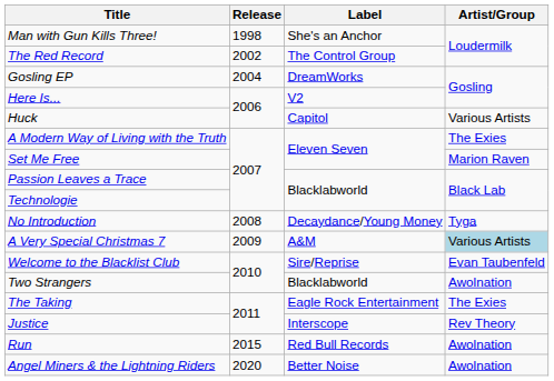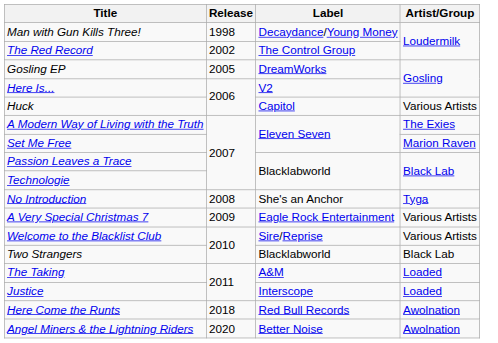 <table class="wikitable">
 <tr>
 <th>Title</th>
 <th>Release</th>
 <th>Label</th>
 <th>Artist/Group</th>
 </tr>
 <tr>
 <td><em>Man with Gun Kills Three!</em></td>
 <td>1998</td>
-<td>She's an Anchor</td>
+<td><a href='#'>Decaydance</a>/<a href='#'>Young Money</a></td>
 <td rowspan=2><a href='#'>Loudermilk</a></td>
 </tr>
 <tr>
 <td><em><a href='#'>The Red Record</a></em></td>
 <td>2002</td>
 <td><a href='#'>The Control Group</a></td>
 </tr>
 <tr>
 <td><em>Gosling EP</em></td>
-<td>2004</td>
+<td>2005</td>
 <td><a href='#'>DreamWorks</a></td>
 <td rowspan=2><a href='#'>Gosling</a></td>
 </tr>
 <tr>
 <td><em><a href='#'>Here Is...</a></em></td>
 <td rowspan=2>2006</td>
 <td><a href='#'>V2</a></td>
 </tr>
 <tr>
 <td><em>Huck</em></td>
 <td><a href='#'>Capitol</a></td>
 <td>Various Artists</td>
 </tr>
 <tr>
 <td><em><a href='#'>A Modern Way of Living with the Truth</a></em></td>
 <td rowspan=4>2007</td>
 <td rowspan=2><a href='#'>Eleven Seven</a></td>
 <td><a href='#'>The Exies</a></td>
 </tr>
 <tr>
 <td><em><a href='#'>Set Me Free</a></em></td>
 <td><a href='#'>Marion Raven</a></td>
 </tr>
 <tr>
 <td><em><a href='#'>Passion Leaves a Trace</a></em></td>
 <td rowspan=2>Blacklabworld</td>
 <td rowspan=2><a href='#'>Black Lab</a></td>
 </tr>
 <tr>
 <td><em><a href='#'>Technologie</a></em></td>
 </tr>
 <tr>
 <td><em><a href='#'>No Introduction</a></em></td>
 <td>2008</td>
-<td><a href='#'>Decaydance</a>/<a href='#'>Young Money</a></td>
+<td>She's an Anchor</td>
 <td><a href='#'>Tyga</a></td>
 </tr>
 <tr>
 <td><em><a href='#'>A Very Special Christmas 7</a></em></td>
 <td>2009</td>
-<td><a href='#'>A&M</a></td>
-<td style="background: lightblue;">Various Artists</td>
+<td><a href='#'>Eagle Rock Entertainment</a></td>
+<td>Various Artists</td>
 </tr>
 <tr>
 <td><em><a href='#'>Welcome to the Blacklist Club</a></em></td>
 <td rowspan=2>2010</td>
 <td><a href='#'>Sire</a>/<a href='#'>Reprise</a></td>
-<td><a href='#'>Evan Taubenfeld</a></td>
+<td>Various Artists</td>
 </tr>
 <tr>
 <td><em>Two Strangers</em></td>
 <td>Blacklabworld</td>
-<td><a href='#'>Awolnation</a></td>
+<td>Black Lab</td>
 </tr>
 <tr>
 <td><em><a href='#'>The Taking</a></em></td>
 <td rowspan=2>2011</td>
-<td><a href='#'>Eagle Rock Entertainment</a></td>
-<td><a href='#'>The Exies</a></td>
+<td><a href='#'>A&M</a></td>
+<td><a href='#'>Loaded</a></td>
 </tr>
 <tr>
 <td><em><a href='#'>Justice</a></em></td>
 <td><a href='#'>Interscope</a></td>
-<td><a href='#'>Rev Theory</a></td>
+<td><a href='#'>Loaded</a></td>
 </tr>
 <tr>
-<td><em><a href='#'>Run</a></em></td>
-<td rowspan=1>2015</td>
+<td><em><a href='#'>Here Come the Runts</a></em></td>
+<td rowspan=1>2018</td>
 <td><a href='#'>Red Bull Records</a></td>
 <td><a href='#'>Awolnation</a></td>
 </tr>
 <tr>
 <td><em><a href='#'>Angel Miners & the Lightning Riders</a></em></td>
 <td rowspan=1>2020</td>
 <td><a href='#'>Better Noise</a></td>
 <td><a href='#'>Awolnation</a></td>
 </tr>
 </table>
